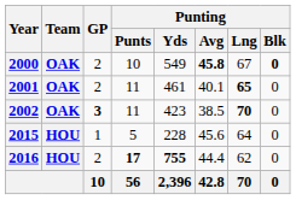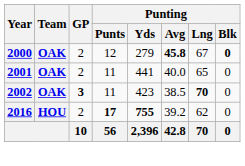 <table class="wikitable" style="text-align:center;">
 <tr>
 <th rowspan="2">Year</th>
 <th rowspan="2">Team</th>
 <th rowspan="2">GP</th>
 <th colspan="5">Punting</th>
 </tr>
 <tr>
 <th>Punts</th>
 <th>Yds</th>
 <th>Avg</th>
 <th>Lng</th>
 <th>Blk</th>
 </tr>
 <tr>
 <th><a href='#'>2000</a></th>
 <th><a href='#'>OAK</a></th>
 <td>2</td>
-<td>10</td>
-<td>549</td>
+<td>12</td>
+<td>279</td>
 <td><strong>45.8</strong></td>
 <td>67</td>
 <td><strong>0</strong></td>
 </tr>
 <tr>
 <th><a href='#'>2001</a></th>
 <th><a href='#'>OAK</a></th>
 <td>2</td>
 <td>11</td>
-<td>461</td>
-<td>40.1</td>
-<td><strong>65</strong></td>
+<td>441</td>
+<td>40.0</td>
+<td>65</td>
 <td>0</td>
 </tr>
 <tr>
 <th><a href='#'>2002</a></th>
 <th><a href='#'>OAK</a></th>
 <td><strong>3</strong></td>
 <td>11</td>
 <td>423</td>
 <td>38.5</td>
 <td><strong>70</strong></td>
 <td>0</td>
 </tr>
 <tr>
-<th><a href='#'>2015</a></th>
-<th><a href='#'>HOU</a></th>
-<td>1</td>
-<td>5</td>
-<td>228</td>
-<td>45.6</td>
-<td>64</td>
-<td>0</td>
-</tr>
-<tr>
 <th><a href='#'>2016</a></th>
 <th><a href='#'>HOU</a></th>
 <td>2</td>
 <td><strong>17</strong></td>
 <td><strong>755</strong></td>
-<td>44.4</td>
+<td>39.2</td>
 <td>62</td>
 <td>0</td>
 </tr>
 <tr>
 <th colspan="2"></th>
 <th>10</th>
 <th>56</th>
 <th>2,396</th>
 <th>42.8</th>
 <th>70</th>
 <th>0</th>
 </tr>
 </table>
